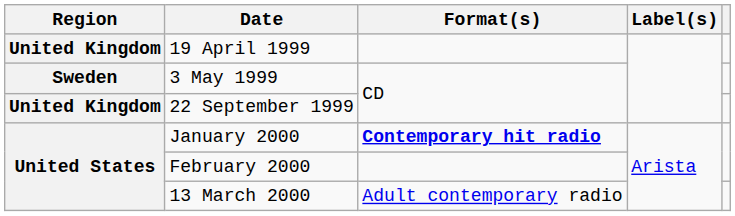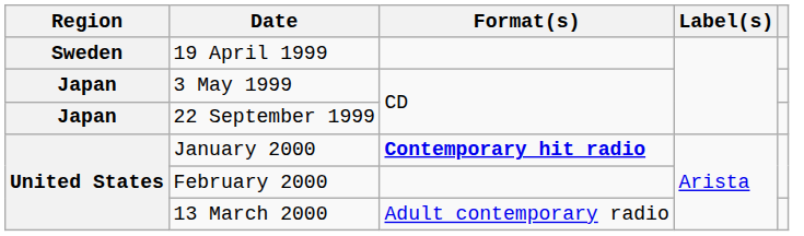 <table class="wikitable plainrowheaders">
 <tr>
 <th scope="col">Region</th>
 <th scope="col">Date</th>
 <th scope="col">Format(s)</th>
 <th scope="col">Label(s)</th>
 <th scope="col"></th>
 </tr>
 <tr>
-<th scope="row">United Kingdom</th>
+<th scope="row">Sweden</th>
 <td>19 April 1999</td>
 <td></td>
 <td rowspan="3"></td>
 <td align="center"></td>
 </tr>
 <tr>
-<th scope="row">Sweden</th>
+<th scope="row">Japan</th>
 <td>3 May 1999</td>
 <td rowspan="2">CD</td>
 <td align="center"></td>
 </tr>
 <tr>
-<th scope="row">United Kingdom</th>
+<th scope="row">Japan</th>
 <td>22 September 1999</td>
 <td align="center"></td>
 </tr>
 <tr>
 <th scope="row" rowspan="3">United States</th>
 <td>January 2000</td>
 <td><strong><a href='#'>Contemporary hit radio</a></strong></td>
 <td rowspan="3"><a href='#'>Arista</a></td>
 <td rowspan="2" align="center"></td>
 </tr>
 <tr>
 <td>February 2000</td>
 <td></td>
 </tr>
 <tr>
 <td>13 March 2000</td>
 <td><a href='#'>Adult contemporary</a> radio</td>
 <td align="center"></td>
 </tr>
 </table>
